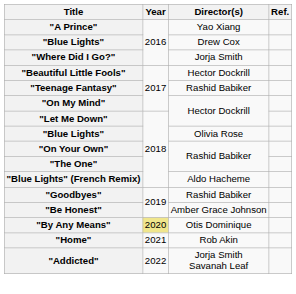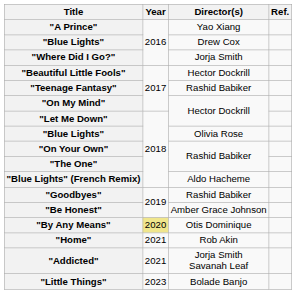 <table class="wikitable plainrowheaders" style="text-align:center;">
 <tr>
 <th scope="col">Title</th>
 <th scope="col">Year</th>
 <th scope="col">Director(s)</th>
 <th scope="col">Ref.</th>
 </tr>
 <tr>
 <th scope="row">"A Prince"</th>
 <td rowspan="3">2016</td>
 <td>Yao Xiang</td>
 <td></td>
 </tr>
 <tr>
 <th scope="row">"Blue Lights"</th>
 <td>Drew Cox</td>
 <td></td>
 </tr>
 <tr>
 <th scope="row">"Where Did I Go?"</th>
 <td>Jorja Smith</td>
 <td></td>
 </tr>
 <tr>
 <th scope="row">"Beautiful Little Fools"</th>
 <td rowspan="3">2017</td>
 <td>Hector Dockrill</td>
 <td></td>
 </tr>
 <tr>
 <th scope="row">"Teenage Fantasy"</th>
 <td>Rashid Babiker</td>
 <td></td>
 </tr>
 <tr>
 <th scope="row">"On My Mind"<br></th>
 <td rowspan="2">Hector Dockrill</td>
 <td></td>
 </tr>
 <tr>
 <th scope="row">"Let Me Down"<br></th>
 <td rowspan="5">2018</td>
 <td></td>
 </tr>
 <tr>
 <th scope="row">"Blue Lights"</th>
 <td>Olivia Rose</td>
 <td></td>
 </tr>
 <tr>
 <th scope="row">"On Your Own"</th>
 <td rowspan="2">Rashid Babiker</td>
 <td></td>
 </tr>
 <tr>
 <th scope="row">"The One"</th>
 <td></td>
 </tr>
 <tr>
 <th scope="row">"Blue Lights" (French Remix)<br></th>
 <td>Aldo Hacheme</td>
 <td></td>
 </tr>
 <tr>
 <th scope="row">"Goodbyes"</th>
 <td rowspan="2">2019</td>
 <td>Rashid Babiker</td>
 <td></td>
 </tr>
 <tr>
 <th scope="row">"Be Honest"</th>
 <td>Amber Grace Johnson</td>
 <td></td>
 </tr>
 <tr>
 <th scope="row">"By Any Means"</th>
 <td style="background: khaki;">2020</td>
 <td>Otis Dominique</td>
 <td></td>
 </tr>
 <tr>
 <th scope="row">"Home"</th>
 <td>2021</td>
 <td>Rob Akin</td>
 <td></td>
 </tr>
 <tr>
 <th scope="row">"Addicted"</th>
-<td>2022</td>
+<td>2021</td>
 <td>Jorja Smith<br> Savanah Leaf</td>
 <td></td>
 </tr>
+<tr>
+<th scope="row">"Little Things"</th>
+<td>2023</td>
+<td>Bolade Banjo</td>
+<td></td>
+</tr>
 </table>
